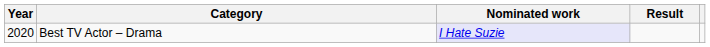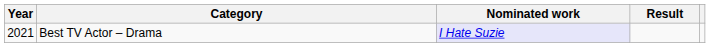 <table class="wikitable" width="74%">
 <tr>
 <th width="4%">Year</th>
 <th width="58%">Category</th>
 <th width="28%">Nominated work</th>
 <th width="10%">Result</th>
 <th width="5%"></th>
 </tr>
 <tr>
-<td>2020</td>
+<td>2021</td>
 <td>Best TV Actor – Drama</td>
 <td style="background: lavender;"><em><a href='#'>I Hate Suzie</a></em></td>
 <td></td>
 <td></td>
 </tr>
 </table>
